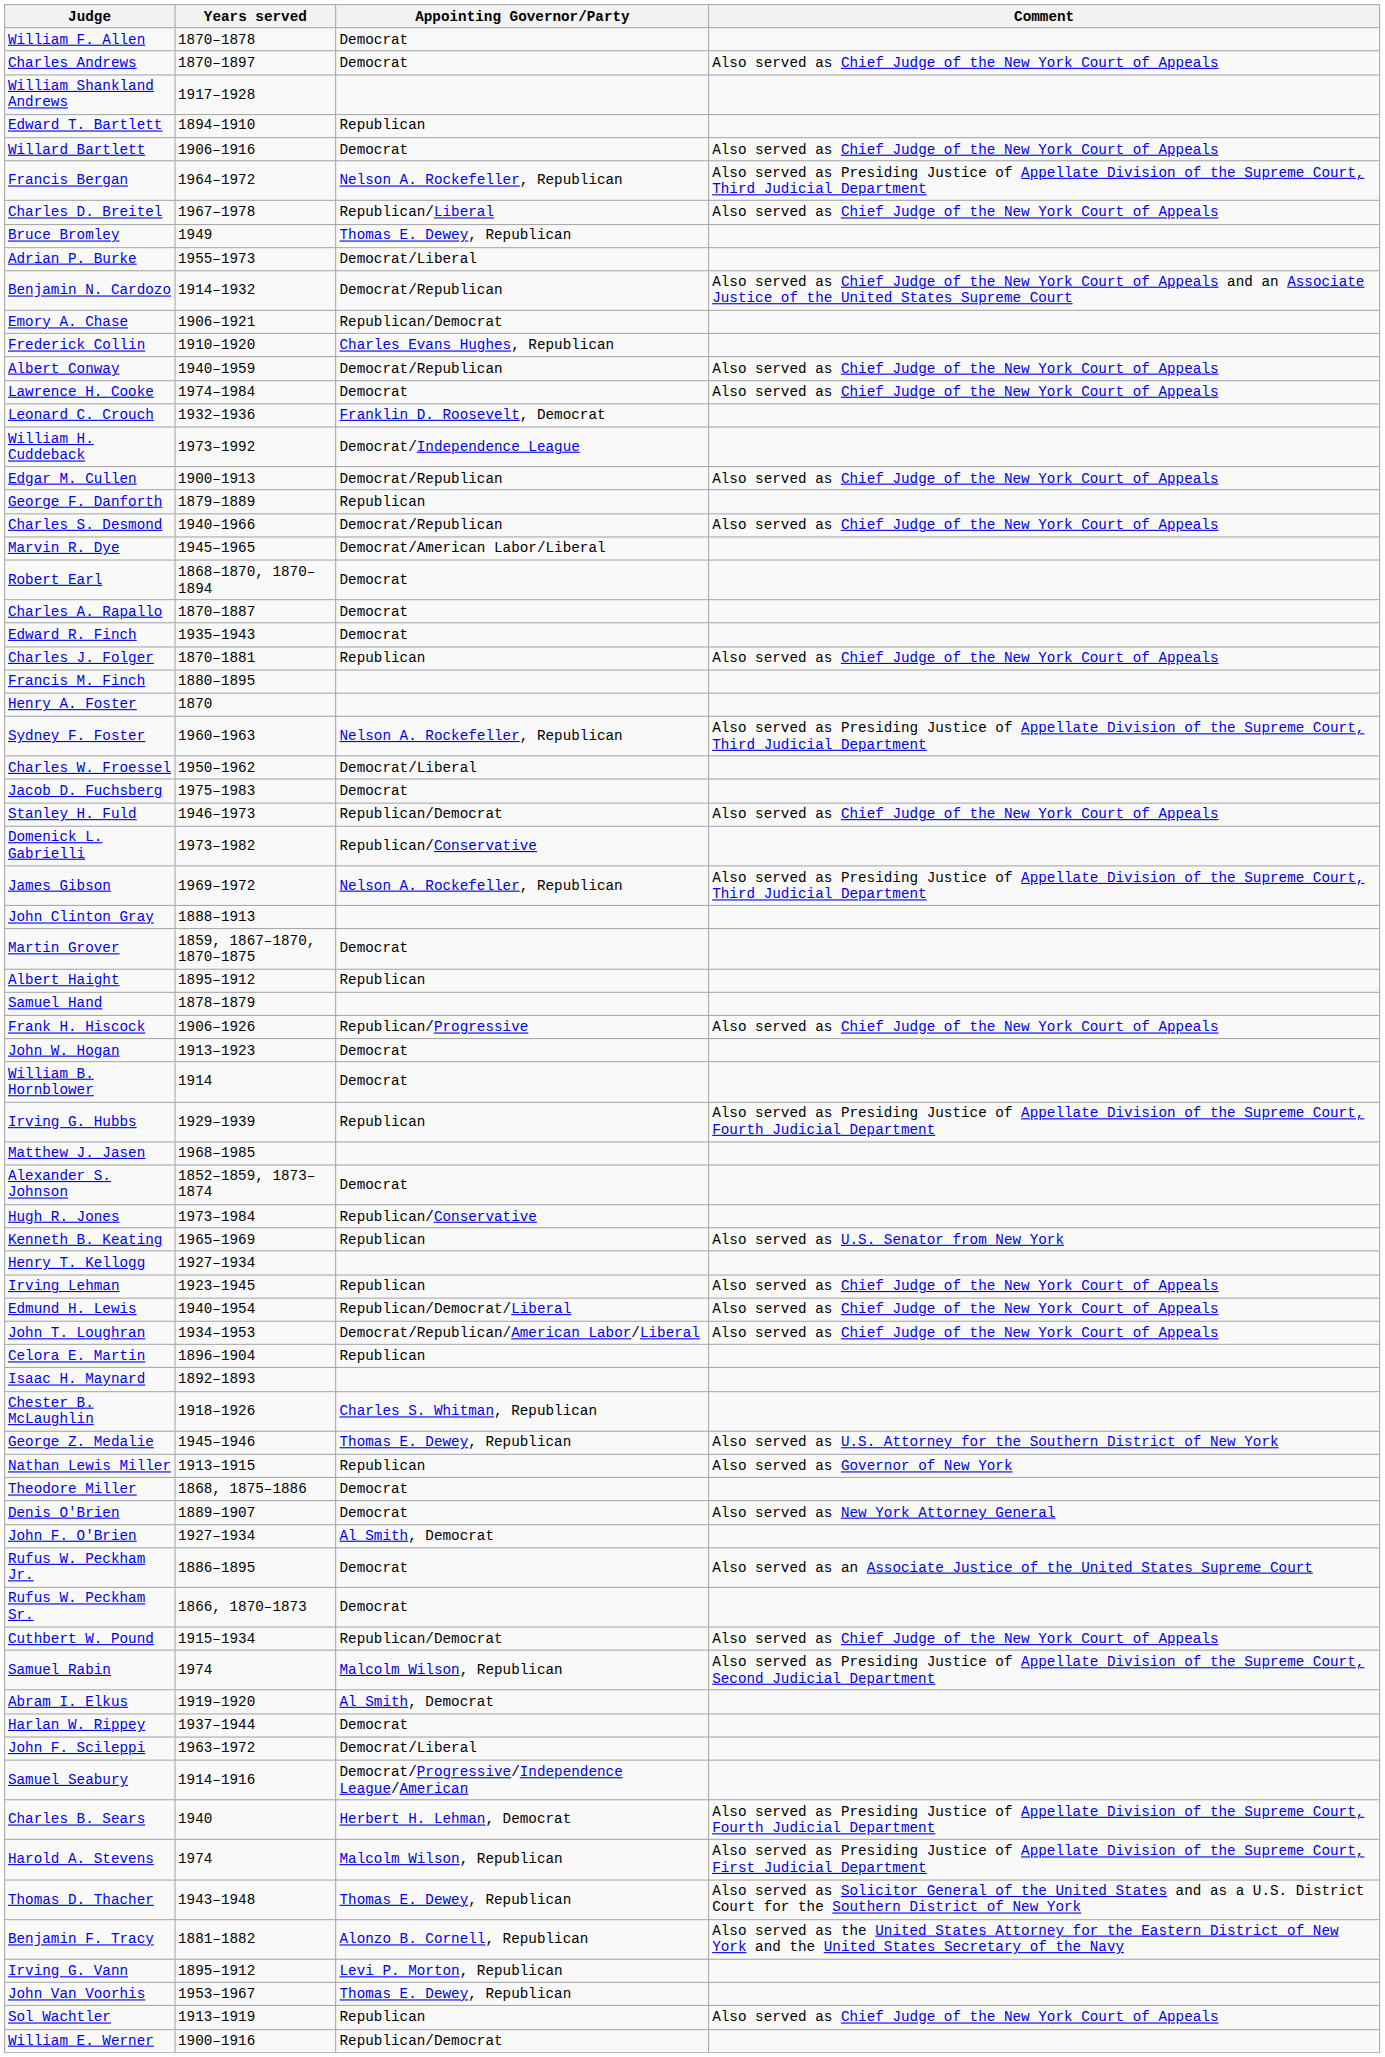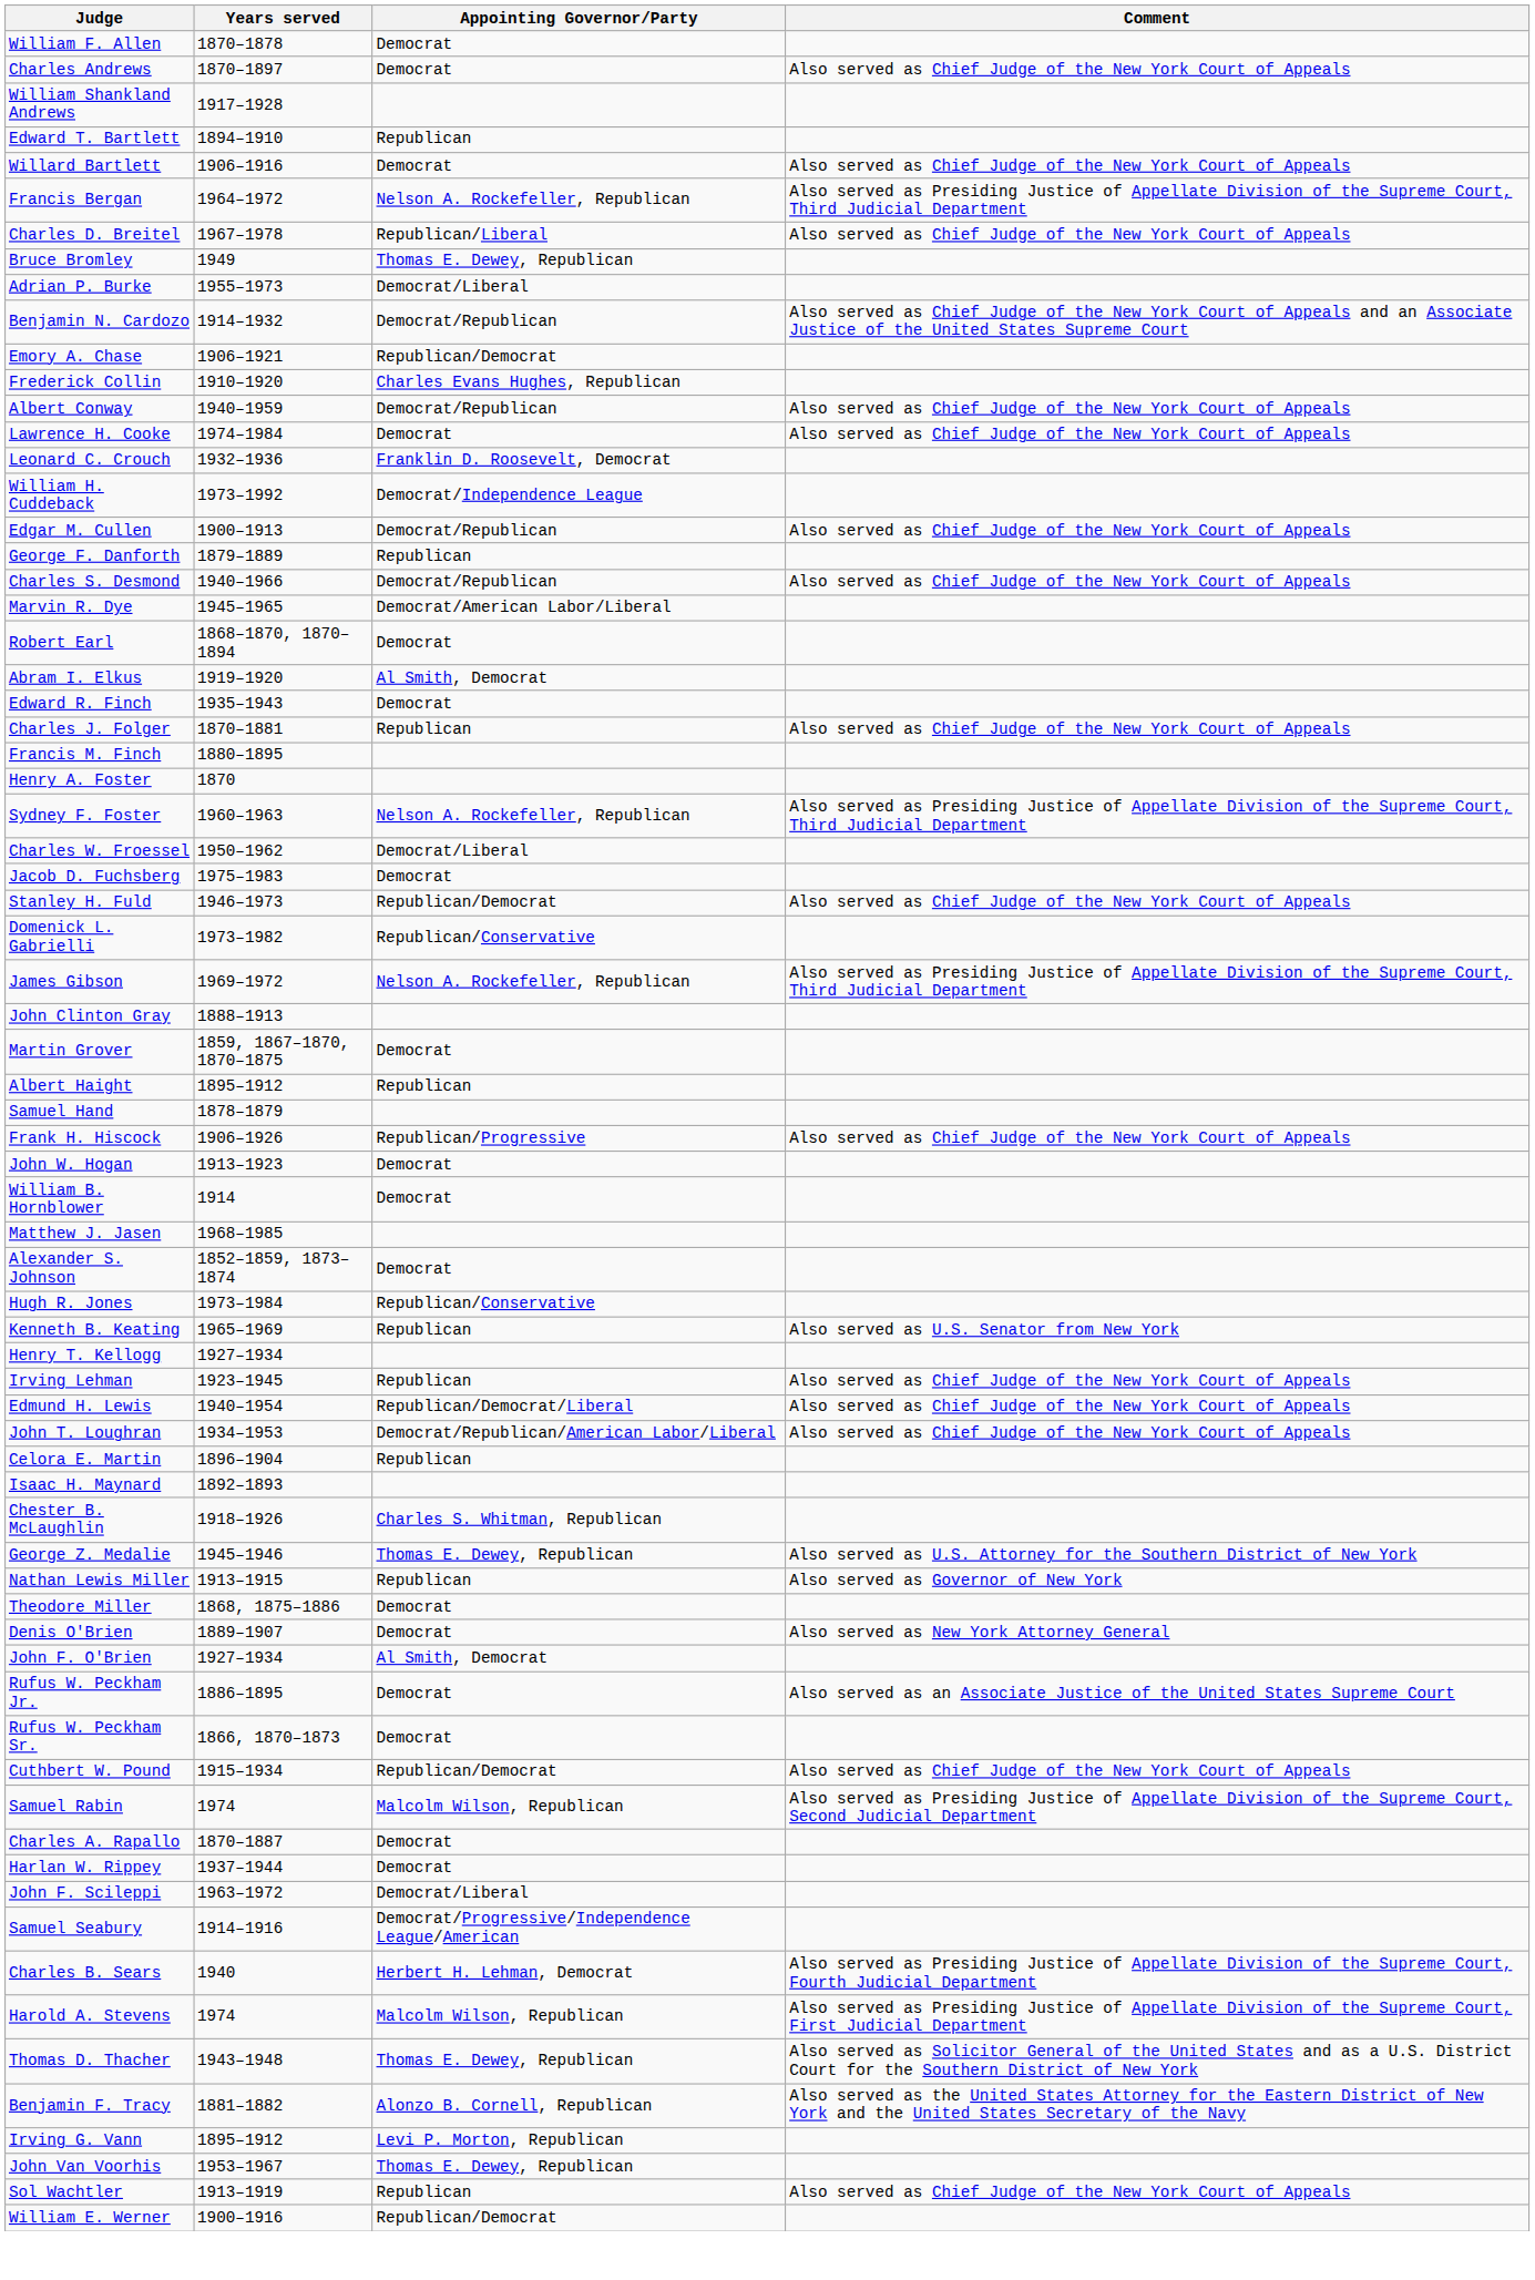 <table class="wikitable sortable">
 <tr>
 <th>Judge</th>
 <th>Years served</th>
 <th>Appointing Governor/Party</th>
 <th>Comment</th>
 </tr>
 <tr>
 <td><a href='#'>William F. Allen</a></td>
 <td>1870–1878</td>
 <td>Democrat</td>
 <td></td>
 </tr>
 <tr>
 <td><a href='#'>Charles Andrews</a></td>
 <td>1870–1897</td>
 <td>Democrat</td>
 <td>Also served as <a href='#'>Chief Judge of the New York Court of Appeals</a></td>
 </tr>
 <tr>
 <td><a href='#'>William Shankland Andrews</a></td>
 <td>1917–1928</td>
 <td></td>
 <td></td>
 </tr>
 <tr>
 <td><a href='#'>Edward T. Bartlett</a></td>
 <td>1894–1910</td>
 <td>Republican</td>
 <td></td>
 </tr>
 <tr>
 <td><a href='#'>Willard Bartlett</a></td>
 <td>1906–1916</td>
 <td>Democrat</td>
 <td>Also served as <a href='#'>Chief Judge of the New York Court of Appeals</a></td>
 </tr>
 <tr>
 <td><a href='#'>Francis Bergan</a></td>
 <td>1964–1972</td>
 <td><a href='#'>Nelson A. Rockefeller</a>, Republican</td>
 <td>Also served as Presiding Justice of <a href='#'>Appellate Division of the Supreme Court, Third Judicial Department</a></td>
 </tr>
 <tr>
 <td><a href='#'>Charles D. Breitel</a></td>
 <td>1967–1978</td>
 <td>Republican/<a href='#'>Liberal</a></td>
 <td>Also served as <a href='#'>Chief Judge of the New York Court of Appeals</a></td>
 </tr>
 <tr>
 <td><a href='#'>Bruce Bromley</a></td>
 <td>1949</td>
 <td><a href='#'>Thomas E. Dewey</a>, Republican</td>
 <td></td>
 </tr>
 <tr>
 <td><a href='#'>Adrian P. Burke</a></td>
 <td>1955–1973</td>
 <td>Democrat/Liberal</td>
 <td></td>
 </tr>
 <tr>
 <td><a href='#'>Benjamin N. Cardozo</a></td>
 <td>1914–1932</td>
 <td>Democrat/Republican</td>
 <td>Also served as <a href='#'>Chief Judge of the New York Court of Appeals</a> and an <a href='#'>Associate Justice of the United States Supreme Court</a></td>
 </tr>
 <tr>
 <td><a href='#'>Emory A. Chase</a></td>
 <td>1906–1921</td>
 <td>Republican/Democrat</td>
 <td></td>
 </tr>
 <tr>
 <td><a href='#'>Frederick Collin</a></td>
 <td>1910–1920</td>
 <td><a href='#'>Charles Evans Hughes</a>, Republican</td>
 <td></td>
 </tr>
 <tr>
 <td><a href='#'>Albert Conway</a></td>
 <td>1940–1959</td>
 <td>Democrat/Republican</td>
 <td>Also served as <a href='#'>Chief Judge of the New York Court of Appeals</a></td>
 </tr>
 <tr>
 <td><a href='#'>Lawrence H. Cooke</a></td>
 <td>1974–1984</td>
 <td>Democrat</td>
 <td>Also served as <a href='#'>Chief Judge of the New York Court of Appeals</a></td>
 </tr>
 <tr>
 <td><a href='#'>Leonard C. Crouch</a></td>
 <td>1932–1936</td>
 <td><a href='#'>Franklin D. Roosevelt</a>, Democrat</td>
 <td></td>
 </tr>
 <tr>
 <td><a href='#'>William H. Cuddeback</a></td>
 <td>1973–1992</td>
 <td>Democrat/<a href='#'>Independence League</a></td>
 <td></td>
 </tr>
 <tr>
 <td><a href='#'>Edgar M. Cullen</a></td>
 <td>1900–1913</td>
 <td>Democrat/Republican</td>
 <td>Also served as <a href='#'>Chief Judge of the New York Court of Appeals</a></td>
 </tr>
 <tr>
 <td><a href='#'>George F. Danforth</a></td>
 <td>1879–1889</td>
 <td>Republican</td>
 <td></td>
 </tr>
 <tr>
 <td><a href='#'>Charles S. Desmond</a></td>
 <td>1940–1966</td>
 <td>Democrat/Republican</td>
 <td>Also served as <a href='#'>Chief Judge of the New York Court of Appeals</a></td>
 </tr>
 <tr>
 <td><a href='#'>Marvin R. Dye</a></td>
 <td>1945–1965</td>
 <td>Democrat/American Labor/Liberal</td>
 <td></td>
 </tr>
 <tr>
 <td><a href='#'>Robert Earl</a></td>
 <td>1868–1870, 1870–1894</td>
 <td>Democrat</td>
 <td></td>
 </tr>
 <tr>
-<td><a href='#'>Charles A. Rapallo</a></td>
-<td>1870–1887</td>
-<td>Democrat</td>
+<td><a href='#'>Abram I. Elkus</a></td>
+<td>1919–1920</td>
+<td><a href='#'>Al Smith</a>, Democrat</td>
 <td></td>
 </tr>
 <tr>
 <td><a href='#'>Edward R. Finch</a></td>
 <td>1935–1943</td>
 <td>Democrat</td>
 <td></td>
 </tr>
 <tr>
 <td><a href='#'>Charles J. Folger</a></td>
 <td>1870–1881</td>
 <td>Republican</td>
 <td>Also served as <a href='#'>Chief Judge of the New York Court of Appeals</a></td>
 </tr>
 <tr>
 <td><a href='#'>Francis M. Finch</a></td>
 <td>1880–1895</td>
 <td></td>
 <td></td>
 </tr>
 <tr>
 <td><a href='#'>Henry A. Foster</a></td>
 <td>1870</td>
 <td></td>
 <td></td>
 </tr>
 <tr>
 <td><a href='#'>Sydney F. Foster</a></td>
 <td>1960–1963</td>
 <td><a href='#'>Nelson A. Rockefeller</a>, Republican</td>
 <td>Also served as Presiding Justice of <a href='#'>Appellate Division of the Supreme Court, Third Judicial Department</a></td>
 </tr>
 <tr>
 <td><a href='#'>Charles W. Froessel</a></td>
 <td>1950–1962</td>
 <td>Democrat/Liberal</td>
 <td></td>
 </tr>
 <tr>
 <td><a href='#'>Jacob D. Fuchsberg</a></td>
 <td>1975–1983</td>
 <td>Democrat</td>
 <td></td>
 </tr>
 <tr>
 <td><a href='#'>Stanley H. Fuld</a></td>
 <td>1946–1973</td>
 <td>Republican/Democrat</td>
 <td>Also served as <a href='#'>Chief Judge of the New York Court of Appeals</a></td>
 </tr>
 <tr>
 <td><a href='#'>Domenick L. Gabrielli</a></td>
 <td>1973–1982</td>
 <td>Republican/<a href='#'>Conservative</a></td>
 <td></td>
 </tr>
 <tr>
 <td><a href='#'>James Gibson</a></td>
 <td>1969–1972</td>
 <td><a href='#'>Nelson A. Rockefeller</a>, Republican</td>
 <td>Also served as Presiding Justice of <a href='#'>Appellate Division of the Supreme Court, Third Judicial Department</a></td>
 </tr>
 <tr>
 <td><a href='#'>John Clinton Gray</a></td>
 <td>1888–1913</td>
 <td></td>
 <td></td>
 </tr>
 <tr>
 <td><a href='#'>Martin Grover</a></td>
 <td>1859, 1867–1870, 1870–1875</td>
 <td>Democrat</td>
 <td></td>
 </tr>
 <tr>
 <td><a href='#'>Albert Haight</a></td>
 <td>1895–1912</td>
 <td>Republican</td>
 <td></td>
 </tr>
 <tr>
 <td><a href='#'>Samuel Hand</a></td>
 <td>1878–1879</td>
 <td></td>
 <td></td>
 </tr>
 <tr>
 <td><a href='#'>Frank H. Hiscock</a></td>
 <td>1906–1926</td>
 <td>Republican/<a href='#'>Progressive</a></td>
 <td>Also served as <a href='#'>Chief Judge of the New York Court of Appeals</a></td>
 </tr>
 <tr>
 <td><a href='#'>John W. Hogan</a></td>
 <td>1913–1923</td>
 <td>Democrat</td>
 <td></td>
 </tr>
 <tr>
 <td><a href='#'>William B. Hornblower</a></td>
 <td>1914</td>
 <td>Democrat</td>
 <td></td>
-</tr>
-<tr>
-<td><a href='#'>Irving G. Hubbs</a></td>
-<td>1929–1939</td>
-<td>Republican</td>
-<td>Also served as Presiding Justice of <a href='#'>Appellate Division of the Supreme Court, Fourth Judicial Department</a></td>
 </tr>
 <tr>
 <td><a href='#'>Matthew J. Jasen</a></td>
 <td>1968–1985</td>
 <td></td>
 <td></td>
 </tr>
 <tr>
 <td><a href='#'>Alexander S. Johnson</a></td>
 <td>1852–1859, 1873–1874</td>
 <td>Democrat</td>
 <td></td>
 </tr>
 <tr>
 <td><a href='#'>Hugh R. Jones</a></td>
 <td>1973–1984</td>
 <td>Republican/<a href='#'>Conservative</a></td>
 <td></td>
 </tr>
 <tr>
 <td><a href='#'>Kenneth B. Keating</a></td>
 <td>1965–1969</td>
 <td>Republican</td>
 <td>Also served as <a href='#'>U.S. Senator from New York</a></td>
 </tr>
 <tr>
 <td><a href='#'>Henry T. Kellogg</a></td>
 <td>1927–1934</td>
 <td></td>
 <td></td>
 </tr>
 <tr>
 <td><a href='#'>Irving Lehman</a></td>
 <td>1923–1945</td>
 <td>Republican</td>
 <td>Also served as <a href='#'>Chief Judge of the New York Court of Appeals</a></td>
 </tr>
 <tr>
 <td><a href='#'>Edmund H. Lewis</a></td>
 <td>1940–1954</td>
 <td>Republican/Democrat/<a href='#'>Liberal</a></td>
 <td>Also served as <a href='#'>Chief Judge of the New York Court of Appeals</a></td>
 </tr>
 <tr>
 <td><a href='#'>John T. Loughran</a></td>
 <td>1934–1953</td>
 <td>Democrat/Republican/<a href='#'>American Labor</a>/<a href='#'>Liberal</a></td>
 <td>Also served as <a href='#'>Chief Judge of the New York Court of Appeals</a></td>
 </tr>
 <tr>
 <td><a href='#'>Celora E. Martin</a></td>
 <td>1896–1904</td>
 <td>Republican</td>
 <td></td>
 </tr>
 <tr>
 <td><a href='#'>Isaac H. Maynard</a></td>
 <td>1892–1893</td>
 <td></td>
 <td></td>
 </tr>
 <tr>
 <td><a href='#'>Chester B. McLaughlin</a></td>
 <td>1918–1926</td>
 <td><a href='#'>Charles S. Whitman</a>, Republican</td>
 <td></td>
 </tr>
 <tr>
 <td><a href='#'>George Z. Medalie</a></td>
 <td>1945–1946</td>
 <td><a href='#'>Thomas E. Dewey</a>, Republican</td>
 <td>Also served as <a href='#'>U.S. Attorney for the Southern District of New York</a></td>
 </tr>
 <tr>
 <td><a href='#'>Nathan Lewis Miller</a></td>
 <td>1913–1915</td>
 <td>Republican</td>
 <td>Also served as <a href='#'>Governor of New York</a></td>
 </tr>
 <tr>
 <td><a href='#'>Theodore Miller</a></td>
 <td>1868, 1875–1886</td>
 <td>Democrat</td>
 </tr>
 <tr>
 <td><a href='#'>Denis O'Brien</a></td>
 <td>1889–1907</td>
 <td>Democrat</td>
 <td>Also served as <a href='#'>New York Attorney General</a></td>
 </tr>
 <tr>
 <td><a href='#'>John F. O'Brien</a></td>
 <td>1927–1934</td>
 <td><a href='#'>Al Smith</a>, Democrat</td>
 </tr>
 <tr>
 <td><a href='#'>Rufus W. Peckham Jr.</a></td>
 <td>1886–1895</td>
 <td>Democrat</td>
 <td>Also served as an <a href='#'>Associate Justice of the United States Supreme Court</a></td>
 </tr>
 <tr>
 <td><a href='#'>Rufus W. Peckham Sr.</a></td>
 <td>1866, 1870–1873</td>
 <td>Democrat</td>
 </tr>
 <tr>
 <td><a href='#'>Cuthbert W. Pound</a></td>
 <td>1915–1934</td>
 <td>Republican/Democrat</td>
 <td>Also served as <a href='#'>Chief Judge of the New York Court of Appeals</a></td>
 </tr>
 <tr>
 <td><a href='#'>Samuel Rabin</a></td>
 <td>1974</td>
 <td><a href='#'>Malcolm Wilson</a>, Republican</td>
 <td>Also served as Presiding Justice of <a href='#'>Appellate Division of the Supreme Court, Second Judicial Department</a></td>
 </tr>
 <tr>
-<td><a href='#'>Abram I. Elkus</a></td>
-<td>1919–1920</td>
-<td><a href='#'>Al Smith</a>, Democrat</td>
+<td><a href='#'>Charles A. Rapallo</a></td>
+<td>1870–1887</td>
+<td>Democrat</td>
 <td></td>
 </tr>
 <tr>
 <td><a href='#'>Harlan W. Rippey</a></td>
 <td>1937–1944</td>
 <td>Democrat</td>
 <td></td>
 </tr>
 <tr>
 <td><a href='#'>John F. Scileppi</a></td>
 <td>1963–1972</td>
 <td>Democrat/Liberal</td>
 <td></td>
 </tr>
 <tr>
 <td><a href='#'>Samuel Seabury</a></td>
 <td>1914–1916</td>
 <td>Democrat/<a href='#'>Progressive</a>/<a href='#'>Independence League</a>/<a href='#'>American</a></td>
 <td></td>
 </tr>
 <tr>
 <td><a href='#'>Charles B. Sears</a></td>
 <td>1940</td>
 <td><a href='#'>Herbert H. Lehman</a>, Democrat</td>
 <td>Also served as Presiding Justice of <a href='#'>Appellate Division of the Supreme Court, Fourth Judicial Department</a></td>
 </tr>
 <tr>
 <td><a href='#'>Harold A. Stevens</a></td>
 <td>1974</td>
 <td><a href='#'>Malcolm Wilson</a>, Republican</td>
 <td>Also served as Presiding Justice of <a href='#'>Appellate Division of the Supreme Court, First Judicial Department</a></td>
 </tr>
 <tr>
 <td><a href='#'>Thomas D. Thacher</a></td>
 <td>1943–1948</td>
 <td><a href='#'>Thomas E. Dewey</a>, Republican</td>
 <td>Also served as <a href='#'>Solicitor General of the United States</a> and as a U.S. District Court for the <a href='#'>Southern District of New York</a></td>
 </tr>
 <tr>
 <td><a href='#'>Benjamin F. Tracy</a></td>
 <td>1881–1882</td>
 <td><a href='#'>Alonzo B. Cornell</a>, Republican</td>
 <td>Also served as the <a href='#'>United States Attorney for the Eastern District of New York</a> and the <a href='#'>United States Secretary of the Navy</a></td>
 </tr>
 <tr>
 <td><a href='#'>Irving G. Vann</a></td>
 <td>1895–1912</td>
 <td><a href='#'>Levi P. Morton</a>, Republican</td>
 <td></td>
 </tr>
 <tr>
 <td><a href='#'>John Van Voorhis</a></td>
 <td>1953–1967</td>
 <td><a href='#'>Thomas E. Dewey</a>, Republican</td>
 <td></td>
 </tr>
 <tr>
 <td><a href='#'>Sol Wachtler</a></td>
 <td>1913–1919</td>
 <td>Republican</td>
 <td>Also served as <a href='#'>Chief Judge of the New York Court of Appeals</a></td>
 </tr>
 <tr>
 <td><a href='#'>William E. Werner</a></td>
 <td>1900–1916</td>
 <td>Republican/Democrat</td>
 </tr>
 </table>
